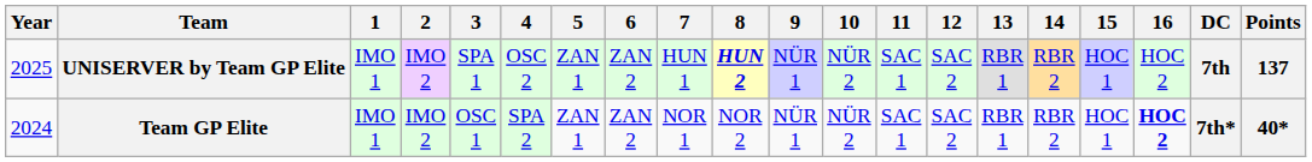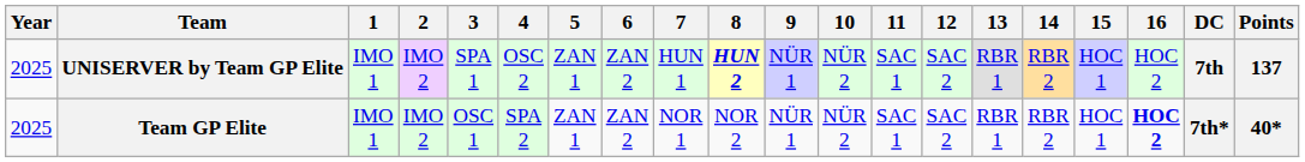 <table class="wikitable" style="text-align:center; font-size:85%">
 <tr>
 <th>Year</th>
 <th>Team</th>
 <th>1</th>
 <th>2</th>
 <th>3</th>
 <th>4</th>
 <th>5</th>
 <th>6</th>
 <th>7</th>
 <th>8</th>
 <th>9</th>
 <th>10</th>
 <th>11</th>
 <th>12</th>
 <th>13</th>
 <th>14</th>
 <th>15</th>
 <th>16</th>
 <th>DC</th>
 <th>Points</th>
 </tr>
 <tr>
 <td><a href='#'>2025</a></td>
 <th>UNISERVER by Team GP Elite</th>
 <td style="background:#DFFFDF;"><a href='#'>IMO<br>1</a><br></td>
 <td style="background:#EFCFFF;"><a href='#'>IMO<br>2</a><br></td>
 <td style="background:#DFFFDF;"><a href='#'>SPA<br>1</a><br></td>
 <td style="background:#DFFFDF;"><a href='#'>OSC<br>2</a><br></td>
 <td style="background:#DFFFDF;"><a href='#'>ZAN<br>1</a><br></td>
 <td style="background:#DFFFDF;"><a href='#'>ZAN<br>2</a><br></td>
 <td style="background:#DFFFDF;"><a href='#'>HUN<br>1</a><br></td>
 <td style="background:#FFFFBF;"><strong><em><a href='#'>HUN<br>2</a></em></strong><br></td>
 <td style="background:#CFCFFF;"><a href='#'>NÜR<br>1</a><br></td>
 <td style="background:#DFFFDF;"><a href='#'>NÜR<br>2</a><br></td>
 <td style="background:#DFFFDF;"><a href='#'>SAC<br>1</a><br></td>
 <td style="background:#DFFFDF;"><a href='#'>SAC<br>2</a><br></td>
 <td style="background:#DFDFDF;"><a href='#'>RBR<br>1</a><br></td>
 <td style="background:#FFDF9F;"><a href='#'>RBR<br>2</a><br></td>
 <td style="background:#CFCFFF;"><a href='#'>HOC<br>1</a><br></td>
 <td style="background:#DFFFDF;"><a href='#'>HOC<br>2</a><br></td>
 <th>7th</th>
 <th>137</th>
 </tr>
 <tr>
-<td><a href='#'>2024</a></td>
+<td><a href='#'>2025</a></td>
 <th>Team GP Elite</th>
 <td style="background:#DFFFDF;"><a href='#'>IMO<br>1</a><br></td>
 <td style="background:#DFFFDF;"><a href='#'>IMO<br>2</a><br></td>
 <td style="background:#DFFFDF;"><a href='#'>OSC<br>1</a><br></td>
 <td style="background:#DFFFDF;"><a href='#'>SPA<br>2</a><br></td>
 <td style="background:#;"><a href='#'>ZAN<br>1</a></td>
 <td style="background:#;"><a href='#'>ZAN<br>2</a></td>
 <td style="background:#;"><a href='#'>NOR<br>1</a></td>
 <td style="background:#;"><a href='#'>NOR<br>2</a></td>
 <td style="background:#;"><a href='#'>NÜR<br>1</a></td>
 <td style="background:#;"><a href='#'>NÜR<br>2</a></td>
 <td style="background:#;"><a href='#'>SAC<br>1</a></td>
 <td style="background:#;"><a href='#'>SAC<br>2</a></td>
 <td style="background:#;"><a href='#'>RBR<br>1</a></td>
 <td style="background:#;"><a href='#'>RBR<br>2</a></td>
 <td style="background:#;"><a href='#'>HOC<br>1</a></td>
 <td style="background:#;"><strong><a href='#'>HOC<br>2</a></strong></td>
 <th>7th*</th>
 <th>40*</th>
 </tr>
 </table>
